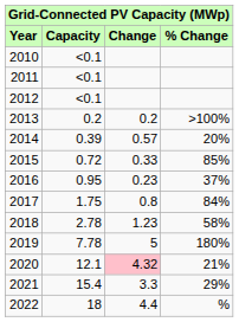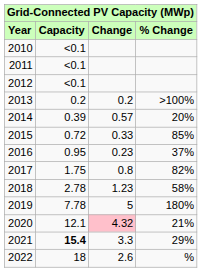 <table class="wikitable" style="text-align:right;">
 <tr>
 <th colspan="13" style="background-color: #cfb;">Grid-Connected PV Capacity (MWp)</th>
 </tr>
 <tr>
 <th style="background-color: #cfb;">Year</th>
 <th style="background-color: #cfb;">Capacity</th>
 <th style="background-color: #cfb;">Change</th>
 <th style="background-color: #cfb;">% Change</th>
 </tr>
 <tr align=right>
 <td>2010</td>
 <td><0.1</td>
 <td></td>
 <td></td>
 </tr>
 <tr align=right>
 <td>2011</td>
 <td><0.1</td>
 <td></td>
 <td></td>
 </tr>
 <tr align=right>
 <td>2012</td>
 <td><0.1</td>
 <td></td>
 <td></td>
 </tr>
 <tr align=right>
 <td>2013</td>
 <td>0.2</td>
 <td>0.2</td>
 <td>>100%</td>
 </tr>
 <tr align=right>
 <td>2014</td>
 <td>0.39</td>
 <td>0.57</td>
 <td>20%</td>
 </tr>
 <tr align=right>
 <td>2015</td>
 <td>0.72</td>
 <td>0.33</td>
 <td>85%</td>
 </tr>
 <tr align=right>
 <td>2016</td>
 <td>0.95</td>
 <td>0.23</td>
 <td>37%</td>
 </tr>
 <tr align=right>
 <td>2017</td>
 <td>1.75</td>
 <td>0.8</td>
-<td>84%</td>
+<td>82%</td>
 </tr>
 <tr align=right>
 <td>2018</td>
 <td>2.78</td>
 <td>1.23</td>
 <td>58%</td>
 </tr>
 <tr align=right>
 <td>2019</td>
 <td>7.78</td>
 <td>5</td>
 <td>180%</td>
 </tr>
 <tr align=right>
 <td>2020</td>
 <td>12.1</td>
 <td style="background: pink;">4.32</td>
 <td>21%</td>
 </tr>
 <tr align=right>
 <td>2021</td>
-<td>15.4</td>
+<td><strong>15.4</strong></td>
 <td>3.3</td>
 <td>29%</td>
 </tr>
 <tr align=right>
 <td>2022</td>
 <td>18</td>
-<td>4.4</td>
+<td>2.6</td>
 <td>%</td>
 </tr>
 </table>
